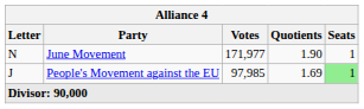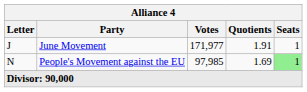 <table class="wikitable">
 <tr>
 <th colspan="5">Alliance 4</th>
 </tr>
 <tr>
 <th>Letter</th>
 <th>Party</th>
 <th>Votes</th>
 <th>Quotients</th>
 <th>Seats</th>
 </tr>
 <tr>
-<td style="text-align:left;">N</td>
+<td style="text-align:left;">J</td>
 <td style="text-align:left;"><a href='#'>June Movement</a></td>
 <td style="text-align:right;">171,977</td>
-<td style="text-align:right;">1.90</td>
+<td style="text-align:right;">1.91</td>
 <td style="text-align:right;">1</td>
 </tr>
 <tr>
-<td style="text-align:left;">J</td>
+<td style="text-align:left;">N</td>
 <td style="text-align:left;"><a href='#'>People's Movement against the EU</a></td>
 <td style="text-align:right;">97,985</td>
 <td style="text-align:right;">1.69</td>
 <td style="background: lightgreen; text-align:right;">1</td>
 </tr>
 <tr style="background-color:#E9E9E9">
 <td colspan="5" style="text-align:left;"><strong>Divisor: 90,000</strong></td>
 </tr>
 </table>
